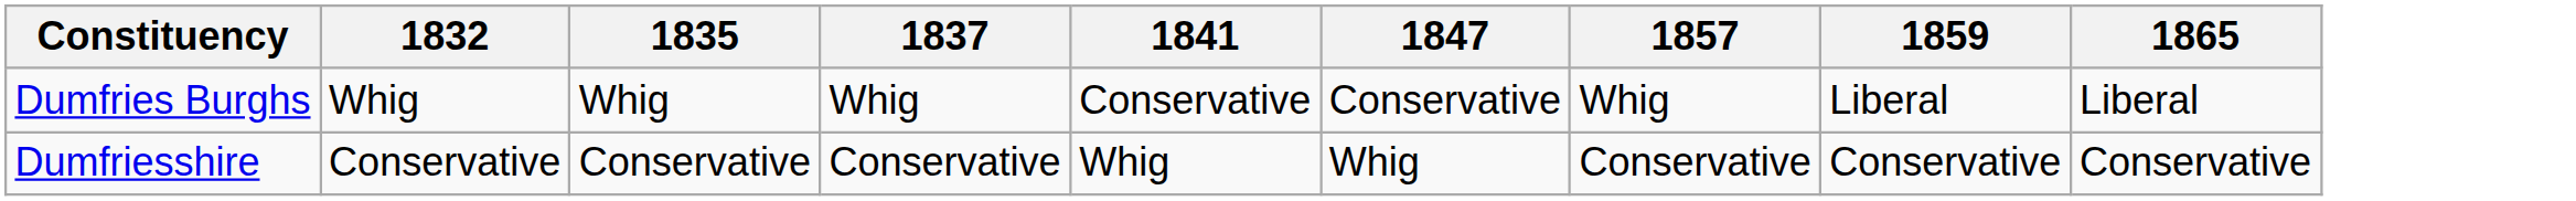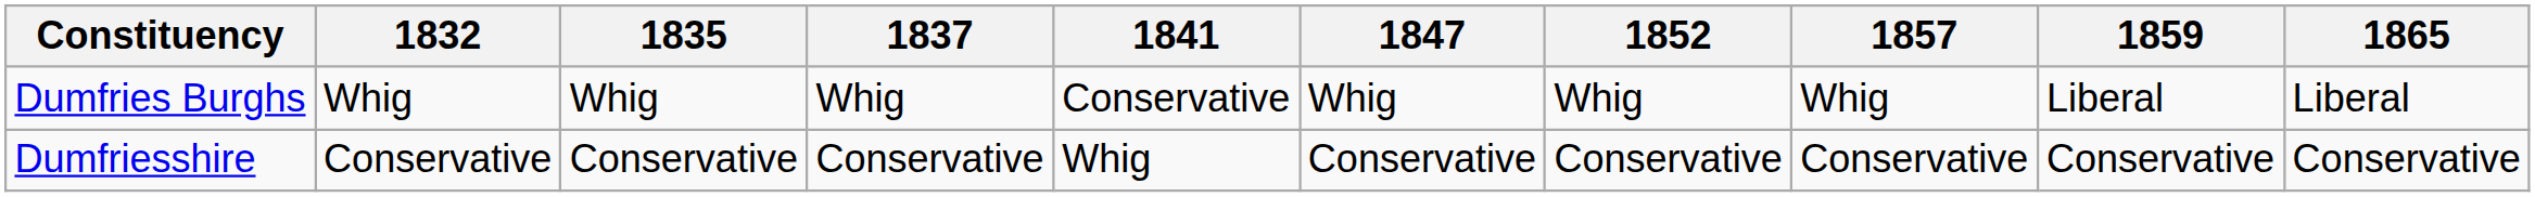 <table class=wikitable sortable>
 <tr>
 <th>Constituency</th>
 <th>1832</th>
 <th>1835</th>
 <th>1837</th>
 <th>1841</th>
 <th>1847</th>
+<th>1852</th>
 <th>1857</th>
 <th>1859</th>
 <th>1865</th>
 </tr>
 <tr>
 <td><a href='#'>Dumfries Burghs</a></td>
 <td bgcolor=>Whig</td>
 <td bgcolor=>Whig</td>
 <td bgcolor=>Whig</td>
 <td bgcolor=>Conservative</td>
-<td bgcolor=>Conservative</td>
+<td bgcolor=>Whig</td>
+<td bgcolor=>Whig</td>
 <td bgcolor=>Whig</td>
 <td bgcolor=>Liberal</td>
 <td bgcolor=>Liberal</td>
 </tr>
 <tr>
 <td><a href='#'>Dumfriesshire</a></td>
 <td bgcolor=>Conservative</td>
 <td bgcolor=>Conservative</td>
 <td bgcolor=>Conservative</td>
 <td bgcolor=>Whig</td>
-<td bgcolor=>Whig</td>
+<td bgcolor=>Conservative</td>
+<td bgcolor=>Conservative</td>
 <td bgcolor=>Conservative</td>
 <td bgcolor=>Conservative</td>
 <td bgcolor=>Conservative</td>
 </tr>
 </table>
